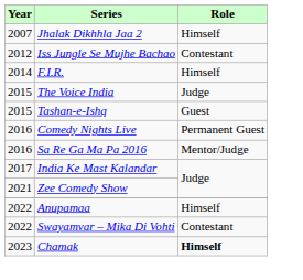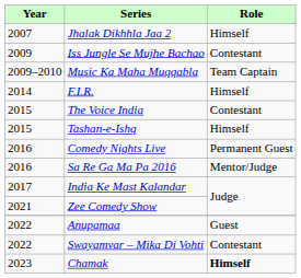 <table class="wikitable sortable">
 <tr style="background:#cfc; text-align:center;">
 <td><strong>Year</strong></td>
 <td><strong>Series</strong></td>
 <td><strong>Role</strong></td>
 </tr>
 <tr>
 <td>2007</td>
 <td><em><a href='#'>Jhalak Dikhhla Jaa 2</a></em></td>
 <td>Himself</td>
 </tr>
 <tr>
-<td>2012</td>
+<td>2009</td>
 <td><em><a href='#'>Iss Jungle Se Mujhe Bachao</a></em></td>
 <td>Contestant</td>
+</tr>
+<tr>
+<td>2009–2010</td>
+<td><em><a href='#'>Music Ka Maha Muqqabla</a></em></td>
+<td>Team Captain</td>
 </tr>
 <tr>
 <td>2014</td>
 <td><em><a href='#'>F.I.R.</a></em></td>
 <td>Himself</td>
 </tr>
 <tr>
 <td>2015</td>
 <td><em><a href='#'>The Voice India</a></em></td>
-<td>Judge</td>
+<td>Contestant</td>
 </tr>
 <tr>
 <td>2015</td>
 <td><em><a href='#'>Tashan-e-Ishq</a></em></td>
-<td>Guest</td>
+<td>Himself</td>
 </tr>
 <tr>
 <td>2016</td>
 <td><em><a href='#'>Comedy Nights Live</a></em></td>
 <td>Permanent Guest</td>
 </tr>
 <tr>
 <td>2016</td>
 <td><em><a href='#'>Sa Re Ga Ma Pa 2016</a></em></td>
 <td>Mentor/Judge</td>
 </tr>
 <tr>
 <td>2017</td>
 <td><em><a href='#'>India Ke Mast Kalandar</a></em></td>
 <td rowspan="2">Judge</td>
 </tr>
 <tr>
 <td>2021</td>
 <td><em><a href='#'>Zee Comedy Show</a></em></td>
 </tr>
 <tr>
 </tr>
 <tr>
 <td>2022</td>
 <td><em><a href='#'>Anupamaa</a></em></td>
-<td>Himself</td>
+<td>Guest</td>
 </tr>
 <tr>
 <td>2022</td>
 <td><em><a href='#'>Swayamvar – Mika Di Vohti</a></em></td>
 <td>Contestant</td>
 </tr>
 <tr>
 <td>2023</td>
 <td><em><a href='#'>Chamak</a></em></td>
 <td><strong>Himself</strong></td>
 </tr>
 </table>
